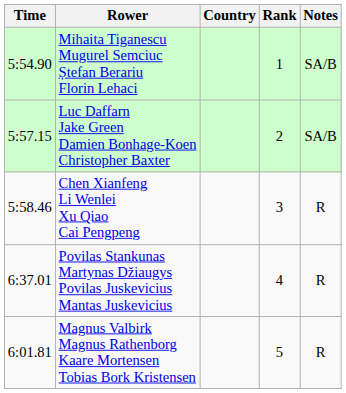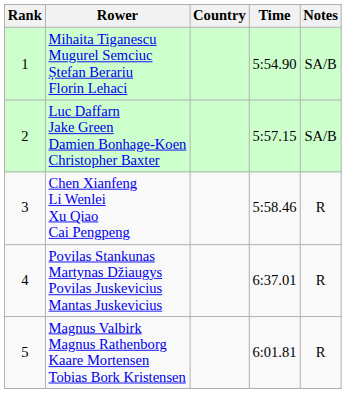 <table class="wikitable" style="text-align:center">
 <tr>
-<th>Time</th>
+<th>Rank</th>
 <th>Rower</th>
 <th>Country</th>
-<th>Rank</th>
+<th>Time</th>
 <th>Notes</th>
 </tr>
 <tr bgcolor=ccffcc>
-<td>5:54.90</td>
+<td>1</td>
 <td align="left"><a href='#'>Mihaita Tiganescu</a><br><a href='#'>Mugurel Semciuc</a><br><a href='#'>Ștefan Berariu</a><br><a href='#'>Florin Lehaci</a></td>
 <td align="left"></td>
-<td>1</td>
+<td>5:54.90</td>
 <td>SA/B</td>
 </tr>
 <tr bgcolor=ccffcc>
-<td>5:57.15</td>
+<td>2</td>
 <td align="left"><a href='#'>Luc Daffarn</a><br><a href='#'>Jake Green</a><br><a href='#'>Damien Bonhage-Koen</a><br><a href='#'>Christopher Baxter</a></td>
 <td align="left"></td>
-<td>2</td>
+<td>5:57.15</td>
 <td>SA/B</td>
 </tr>
 <tr>
-<td>5:58.46</td>
+<td>3</td>
 <td align="left"><a href='#'>Chen Xianfeng</a><br><a href='#'>Li Wenlei</a><br><a href='#'>Xu Qiao</a><br><a href='#'>Cai Pengpeng</a></td>
 <td align="left"></td>
-<td>3</td>
+<td>5:58.46</td>
 <td>R</td>
 </tr>
 <tr>
-<td>6:37.01</td>
+<td>4</td>
 <td align="left"><a href='#'>Povilas Stankunas</a><br><a href='#'>Martynas Džiaugys</a><br><a href='#'>Povilas Juskevicius</a><br><a href='#'>Mantas Juskevicius</a></td>
 <td align="left"></td>
-<td>4</td>
+<td>6:37.01</td>
 <td>R</td>
 </tr>
 <tr>
-<td>6:01.81</td>
+<td>5</td>
 <td align="left"><a href='#'>Magnus Valbirk</a><br><a href='#'>Magnus Rathenborg</a><br><a href='#'>Kaare Mortensen</a><br><a href='#'>Tobias Bork Kristensen</a></td>
 <td align="left"></td>
-<td>5</td>
+<td>6:01.81</td>
 <td>R</td>
 </tr>
 </table>
